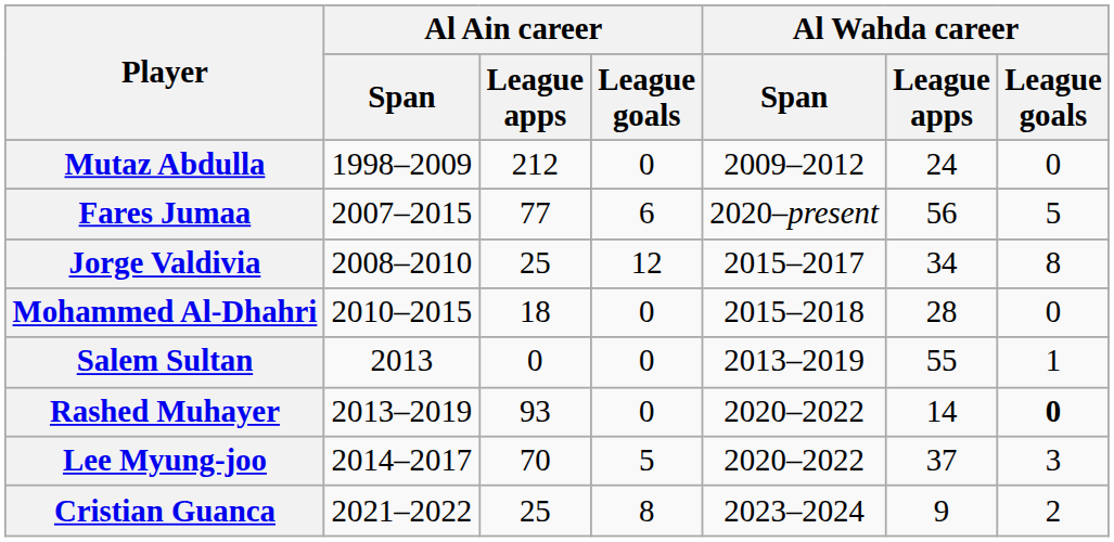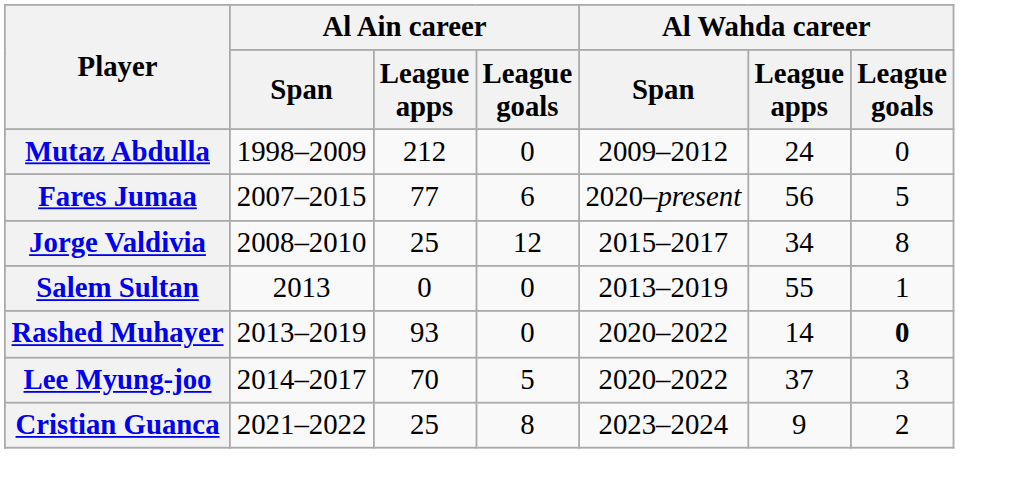 <table class="wikitable plainrowheaders" style="text-align:center">
 <tr>
 <th rowspan="2" scope="col">Player</th>
 <th colspan="3" scope="col">Al Ain career</th>
 <th colspan="3" scope="col">Al Wahda career</th>
 </tr>
 <tr>
 <th scope="col">Span</th>
 <th scope="col">League<br>apps</th>
 <th scope="col">League<br>goals</th>
 <th scope="col">Span</th>
 <th scope="col">League<br>apps</th>
 <th scope="col">League<br>goals</th>
 </tr>
 <tr>
 <th scope="row" align="left"> <a href='#'>Mutaz Abdulla</a></th>
 <td>1998–2009</td>
 <td>212</td>
 <td>0</td>
 <td>2009–2012</td>
 <td>24</td>
 <td>0</td>
 </tr>
 <tr>
 <th scope="row" align="left"> <a href='#'>Fares Jumaa</a></th>
 <td>2007–2015</td>
 <td>77</td>
 <td>6</td>
 <td>2020–<em>present</em></td>
 <td>56</td>
 <td>5</td>
 </tr>
 <tr>
 <th scope="row" align="left"> <a href='#'>Jorge Valdivia</a></th>
 <td>2008–2010</td>
 <td>25</td>
 <td>12</td>
 <td>2015–2017</td>
 <td>34</td>
 <td>8</td>
 </tr>
 <tr>
-<th scope="row" align="left"> <a href='#'>Mohammed Al-Dhahri</a></th>
-<td>2010–2015</td>
-<td>18</td>
-<td>0</td>
-<td>2015–2018</td>
-<td>28</td>
-<td>0</td>
-</tr>
-<tr>
 <th scope="row" align="left"> <a href='#'>Salem Sultan</a></th>
 <td>2013</td>
 <td>0</td>
 <td>0</td>
 <td>2013–2019</td>
 <td>55</td>
 <td>1</td>
 </tr>
 <tr>
 <th scope="row" align="left"> <a href='#'>Rashed Muhayer</a></th>
 <td>2013–2019</td>
 <td>93</td>
 <td>0</td>
 <td>2020–2022</td>
 <td>14</td>
 <td><strong>0</strong></td>
 </tr>
 <tr>
 <th scope="row" align="left"> <a href='#'>Lee Myung-joo</a></th>
 <td>2014–2017</td>
 <td>70</td>
 <td>5</td>
 <td>2020–2022</td>
 <td>37</td>
 <td>3</td>
 </tr>
 <tr>
 <th scope="row" align="left"> <a href='#'>Cristian Guanca</a></th>
 <td>2021–2022</td>
 <td>25</td>
 <td>8</td>
 <td>2023–2024</td>
 <td>9</td>
 <td>2</td>
 </tr>
 </table>
